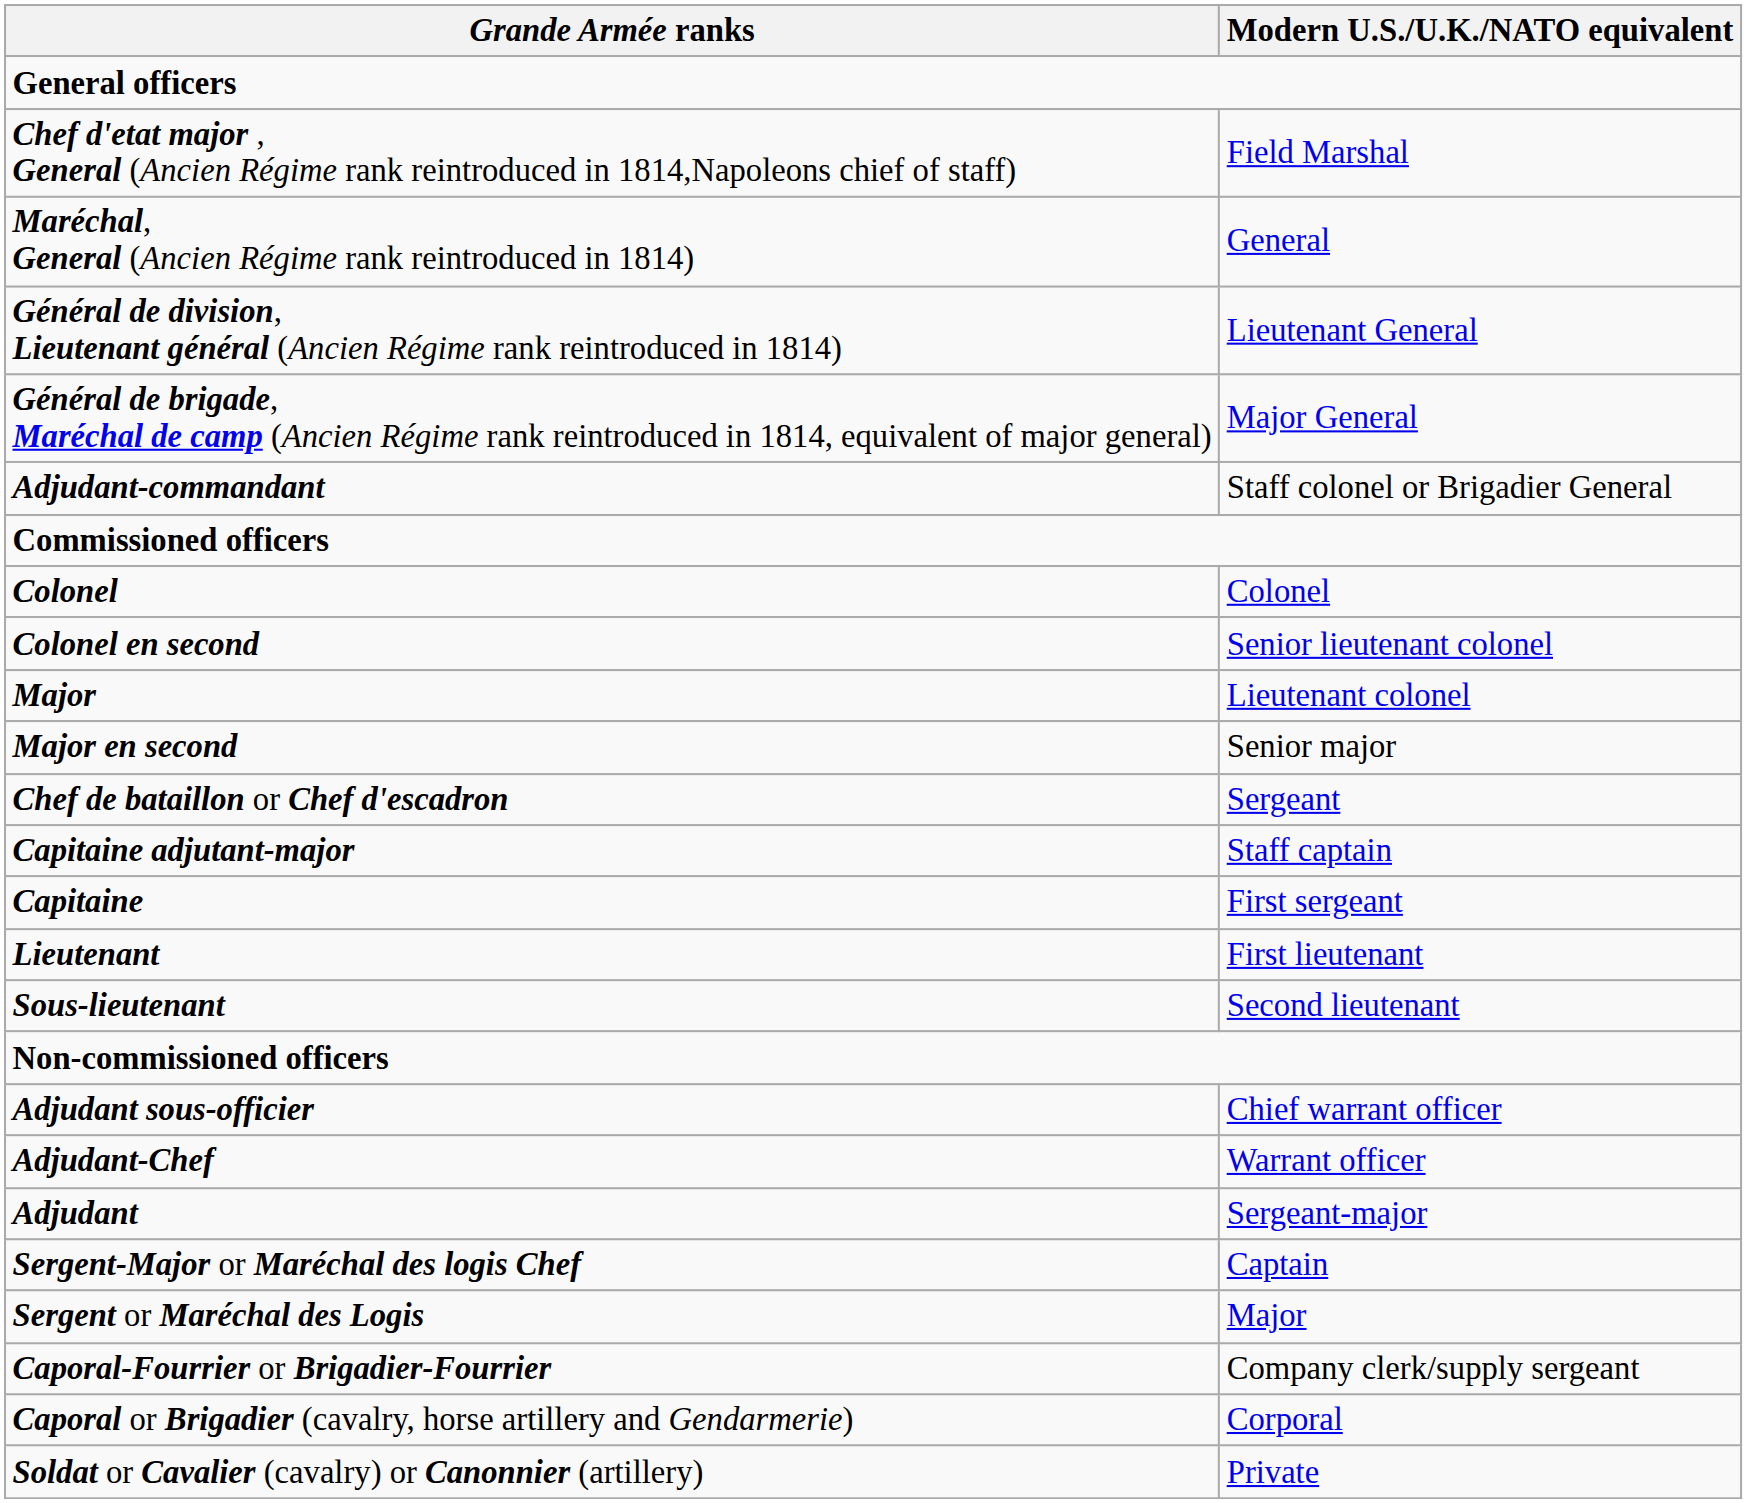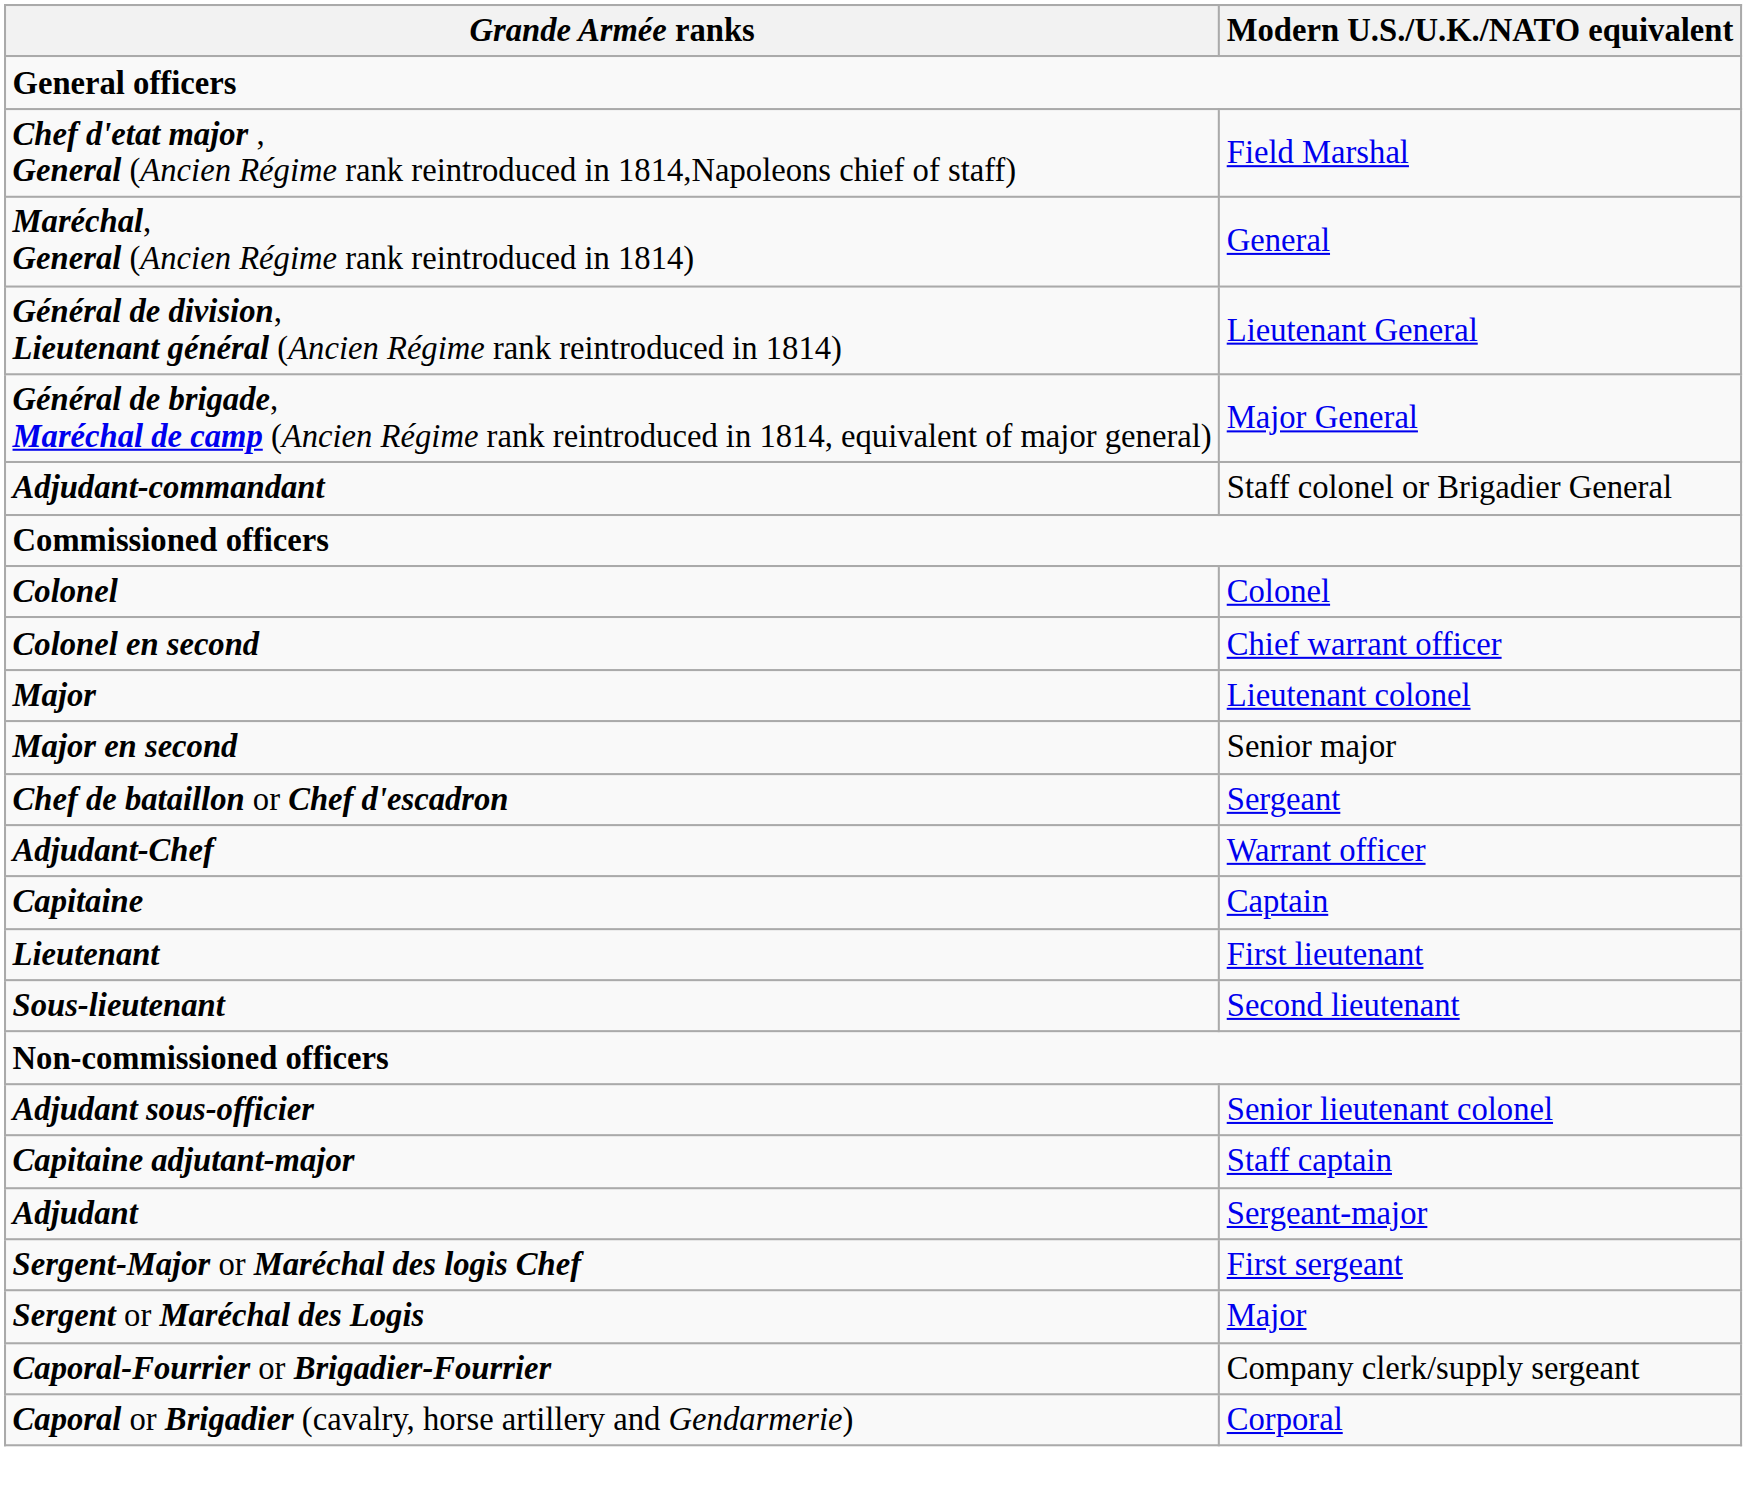 <table class="wikitable">
 <tr>
 <th><em>Grande Armée</em> ranks</th>
 <th>Modern U.S./U.K./NATO equivalent</th>
 </tr>
 <tr>
 <td colspan="2"><strong>General officers</strong></td>
 </tr>
 <tr>
 <td><strong><em>Chef d'etat major </em></strong>,<br><strong><em>General</em></strong> (<em>Ancien Régime</em> rank reintroduced in 1814,Napoleons chief of staff)</td>
 <td><a href='#'>Field Marshal</a></td>
 </tr>
 <tr>
 <td><strong><em>Maréchal</em></strong>,<br><strong><em>General</em></strong> (<em>Ancien Régime</em> rank reintroduced in 1814)</td>
 <td><a href='#'>General</a></td>
 </tr>
 <tr>
 <td><strong><em>Général de division</em></strong>,<br><strong><em>Lieutenant général</em></strong> (<em>Ancien Régime</em> rank reintroduced in 1814)</td>
 <td><a href='#'>Lieutenant General</a></td>
 </tr>
 <tr>
 <td><strong><em>Général de brigade</em></strong>,<br><strong><em><a href='#'>Maréchal de camp</a></em></strong> (<em>Ancien Régime</em> rank reintroduced in 1814, equivalent of major general)</td>
 <td><a href='#'>Major General</a></td>
 </tr>
 <tr>
 <td><strong><em>Adjudant-commandant</em></strong></td>
 <td>Staff colonel or Brigadier General</td>
 </tr>
 <tr>
 <td colspan="2"><strong>Commissioned officers</strong></td>
 </tr>
 <tr>
 <td><strong><em>Colonel</em></strong></td>
 <td><a href='#'>Colonel</a></td>
 </tr>
 <tr>
 <td><strong><em>Colonel en second</em></strong></td>
-<td><a href='#'>Senior lieutenant colonel</a></td>
+<td><a href='#'>Chief warrant officer</a></td>
 </tr>
 <tr>
 <td><strong><em>Major</em></strong></td>
 <td><a href='#'>Lieutenant colonel</a></td>
 </tr>
 <tr>
 <td><strong><em>Major en second</em></strong></td>
 <td>Senior major</td>
 </tr>
 <tr>
 <td><strong><em>Chef de bataillon</em></strong> or <strong><em>Chef d'escadron</em></strong></td>
 <td><a href='#'>Sergeant</a></td>
 </tr>
 <tr>
-<td><strong><em>Capitaine adjutant-major</em></strong></td>
-<td><a href='#'>Staff captain</a></td>
+<td><strong><em>Adjudant-Chef</em></strong></td>
+<td><a href='#'>Warrant officer</a></td>
 </tr>
 <tr>
 <td><strong><em>Capitaine</em></strong></td>
-<td><a href='#'>First sergeant</a></td>
+<td><a href='#'>Captain</a></td>
 </tr>
 <tr>
 <td><strong><em>Lieutenant</em></strong></td>
 <td><a href='#'>First lieutenant</a></td>
 </tr>
 <tr>
 <td><strong><em>Sous-lieutenant</em></strong></td>
 <td><a href='#'>Second lieutenant</a></td>
 </tr>
 <tr>
 <td colspan="2"><strong>Non-commissioned officers</strong></td>
 </tr>
 <tr>
 <td><strong><em>Adjudant sous-officier</em></strong></td>
-<td><a href='#'>Chief warrant officer</a></td>
+<td><a href='#'>Senior lieutenant colonel</a></td>
 </tr>
 <tr>
-<td><strong><em>Adjudant-Chef</em></strong></td>
-<td><a href='#'>Warrant officer</a></td>
+<td><strong><em>Capitaine adjutant-major</em></strong></td>
+<td><a href='#'>Staff captain</a></td>
 </tr>
 <tr>
 <td><strong><em>Adjudant</em></strong></td>
 <td><a href='#'>Sergeant-major</a></td>
 </tr>
 <tr>
 <td><strong><em>Sergent-Major</em></strong> or <strong><em>Maréchal des logis Chef</em></strong></td>
-<td><a href='#'>Captain</a></td>
+<td><a href='#'>First sergeant</a></td>
 </tr>
 <tr>
 <td><strong><em>Sergent</em></strong> or <strong><em>Maréchal des Logis</em></strong></td>
 <td><a href='#'>Major</a></td>
 </tr>
 <tr>
 <td><strong><em>Caporal-Fourrier</em></strong> or <strong><em>Brigadier-Fourrier</em></strong></td>
 <td>Company clerk/supply sergeant</td>
 </tr>
 <tr>
 <td><strong><em>Caporal</em></strong> or <strong><em>Brigadier</em></strong> (cavalry, horse artillery and <em>Gendarmerie</em>)</td>
 <td><a href='#'>Corporal</a></td>
 </tr>
-<tr>
-<td><strong><em>Soldat</em></strong> or <strong><em>Cavalier</em></strong> (cavalry) or <strong><em>Canonnier</em></strong> (artillery)</td>
-<td><a href='#'>Private</a></td>
-</tr>
 </table>
